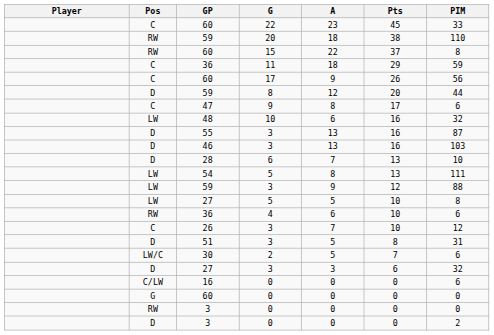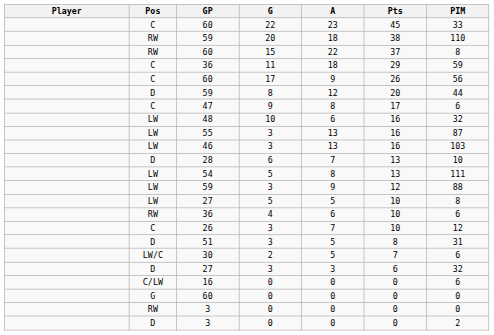 <table class="wikitable sortable" width="60%">
 <tr ALIGN="center">
 <th bgcolor="#DDDDFF" width="10%">Player</th>
 <th bgcolor="#DDDDFF" width="3%" title="Position">Pos</th>
 <th bgcolor="#DDDDFF" width="5%" title="Games played">GP</th>
 <th bgcolor="#DDDDFF" width="5%" title="Goals">G</th>
 <th bgcolor="#DDDDFF" width="5%" title="Assists">A</th>
 <th bgcolor="#DDDDFF" width="5%" title="Points">Pts</th>
 <th bgcolor="#DDDDFF" width="5%" title="Penalties in Minutes">PIM</th>
 </tr>
 <tr align="center">
 <td align="right"></td>
 <td>C</td>
 <td>60</td>
 <td>22</td>
 <td>23</td>
 <td>45</td>
 <td>33</td>
 </tr>
 <tr align="center">
 <td align="right"></td>
 <td>RW</td>
 <td>59</td>
 <td>20</td>
 <td>18</td>
 <td>38</td>
 <td>110</td>
 </tr>
 <tr align="center">
 <td align="right"></td>
 <td>RW</td>
 <td>60</td>
 <td>15</td>
 <td>22</td>
 <td>37</td>
 <td>8</td>
 </tr>
 <tr align="center">
 <td align="right"></td>
 <td>C</td>
 <td>36</td>
 <td>11</td>
 <td>18</td>
 <td>29</td>
 <td>59</td>
 </tr>
 <tr align="center">
 <td align="right"></td>
 <td>C</td>
 <td>60</td>
 <td>17</td>
 <td>9</td>
 <td>26</td>
 <td>56</td>
 </tr>
 <tr align="center">
 <td align="right"></td>
 <td>D</td>
 <td>59</td>
 <td>8</td>
 <td>12</td>
 <td>20</td>
 <td>44</td>
 </tr>
 <tr align="center">
 <td align="right"></td>
 <td>C</td>
 <td>47</td>
 <td>9</td>
 <td>8</td>
 <td>17</td>
 <td>6</td>
 </tr>
 <tr align="center">
 <td align="right"></td>
 <td>LW</td>
 <td>48</td>
 <td>10</td>
 <td>6</td>
 <td>16</td>
 <td>32</td>
 </tr>
 <tr align="center">
 <td align="right"></td>
-<td>D</td>
+<td>LW</td>
 <td>55</td>
 <td>3</td>
 <td>13</td>
 <td>16</td>
 <td>87</td>
 </tr>
 <tr align="center">
 <td align="right"></td>
-<td>D</td>
+<td>LW</td>
 <td>46</td>
 <td>3</td>
 <td>13</td>
 <td>16</td>
 <td>103</td>
 </tr>
 <tr align="center">
 <td align="right"></td>
 <td>D</td>
 <td>28</td>
 <td>6</td>
 <td>7</td>
 <td>13</td>
 <td>10</td>
 </tr>
 <tr align="center">
 <td align="right"></td>
 <td>LW</td>
 <td>54</td>
 <td>5</td>
 <td>8</td>
 <td>13</td>
 <td>111</td>
 </tr>
 <tr align="center">
 <td align="right"></td>
 <td>LW</td>
 <td>59</td>
 <td>3</td>
 <td>9</td>
 <td>12</td>
 <td>88</td>
 </tr>
 <tr align="center">
 <td align="right"></td>
 <td>LW</td>
 <td>27</td>
 <td>5</td>
 <td>5</td>
 <td>10</td>
 <td>8</td>
 </tr>
 <tr align="center">
 <td align="right"></td>
 <td>RW</td>
 <td>36</td>
 <td>4</td>
 <td>6</td>
 <td>10</td>
 <td>6</td>
 </tr>
 <tr align="center">
 <td align="right"></td>
 <td>C</td>
 <td>26</td>
 <td>3</td>
 <td>7</td>
 <td>10</td>
 <td>12</td>
 </tr>
 <tr align="center">
 <td align="right"></td>
 <td>D</td>
 <td>51</td>
 <td>3</td>
 <td>5</td>
 <td>8</td>
 <td>31</td>
 </tr>
 <tr align="center">
 <td align="right"></td>
 <td>LW/C</td>
 <td>30</td>
 <td>2</td>
 <td>5</td>
 <td>7</td>
 <td>6</td>
 </tr>
 <tr align="center">
 <td align="right"></td>
 <td>D</td>
 <td>27</td>
 <td>3</td>
 <td>3</td>
 <td>6</td>
 <td>32</td>
 </tr>
 <tr align="center">
 <td align="right"></td>
 <td>C/LW</td>
 <td>16</td>
 <td>0</td>
 <td>0</td>
 <td>0</td>
 <td>6</td>
 </tr>
 <tr align="center">
 <td align="right"></td>
 <td>G</td>
 <td>60</td>
 <td>0</td>
 <td>0</td>
 <td>0</td>
 <td>0</td>
 </tr>
 <tr align="center">
 <td align="right"></td>
 <td>RW</td>
 <td>3</td>
 <td>0</td>
 <td>0</td>
 <td>0</td>
 <td>0</td>
 </tr>
 <tr align="center">
 <td align="right"></td>
 <td>D</td>
 <td>3</td>
 <td>0</td>
 <td>0</td>
 <td>0</td>
 <td>2</td>
 </tr>
 </table>
